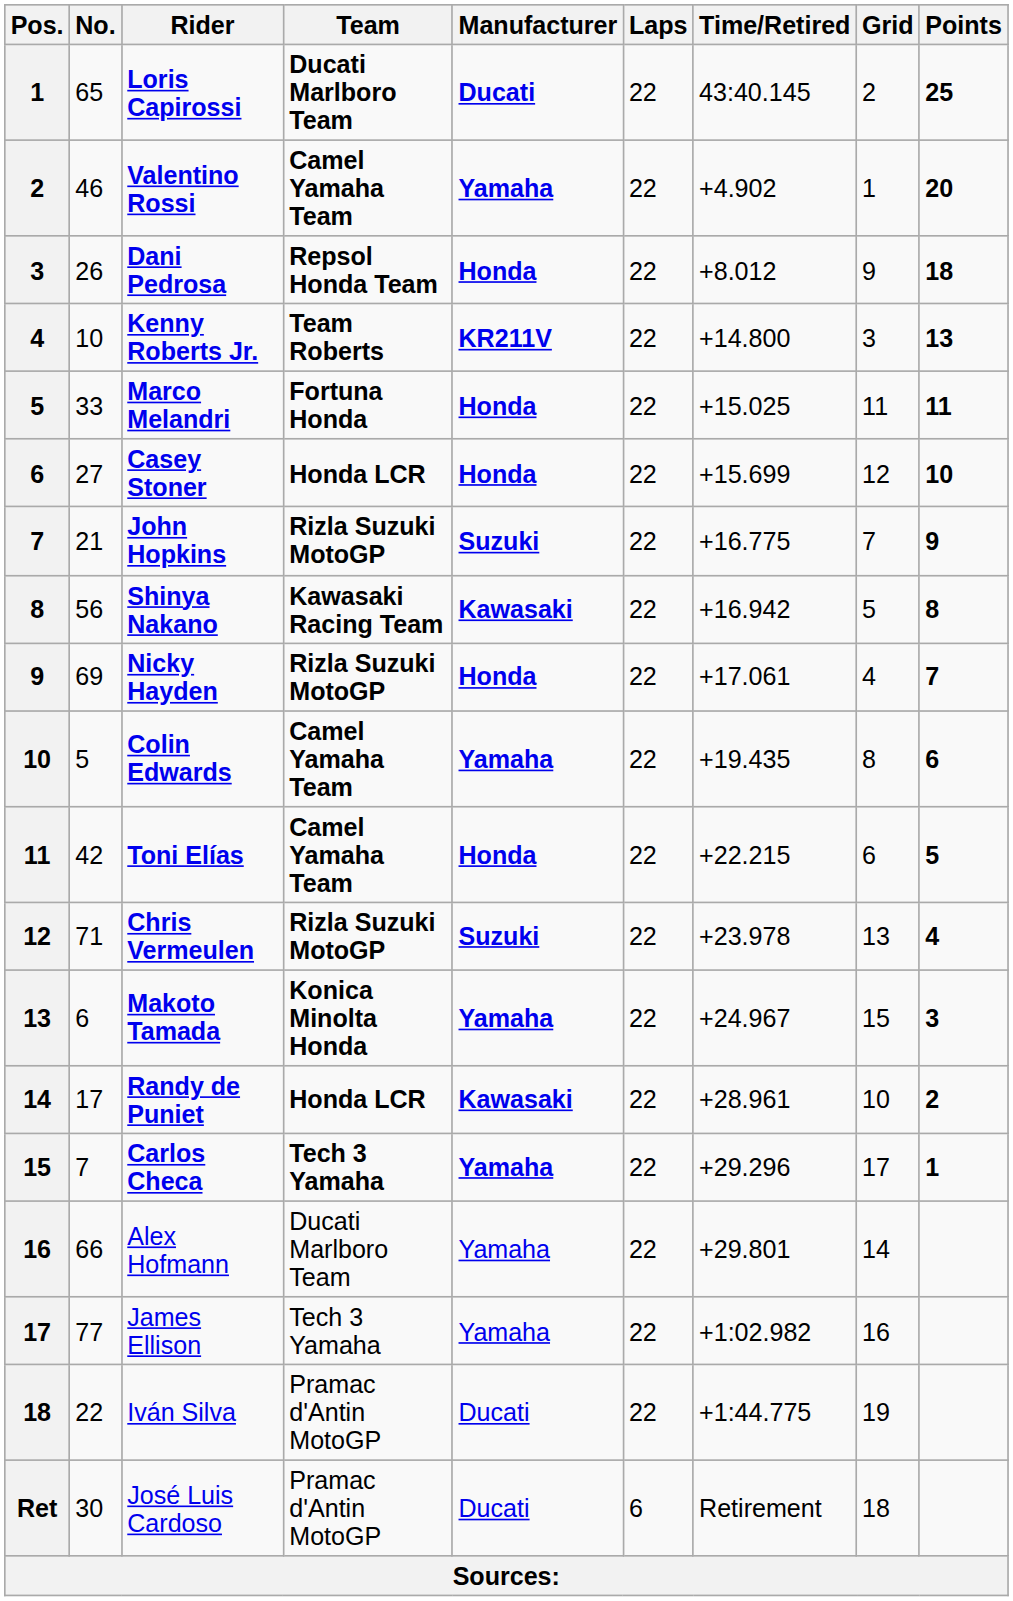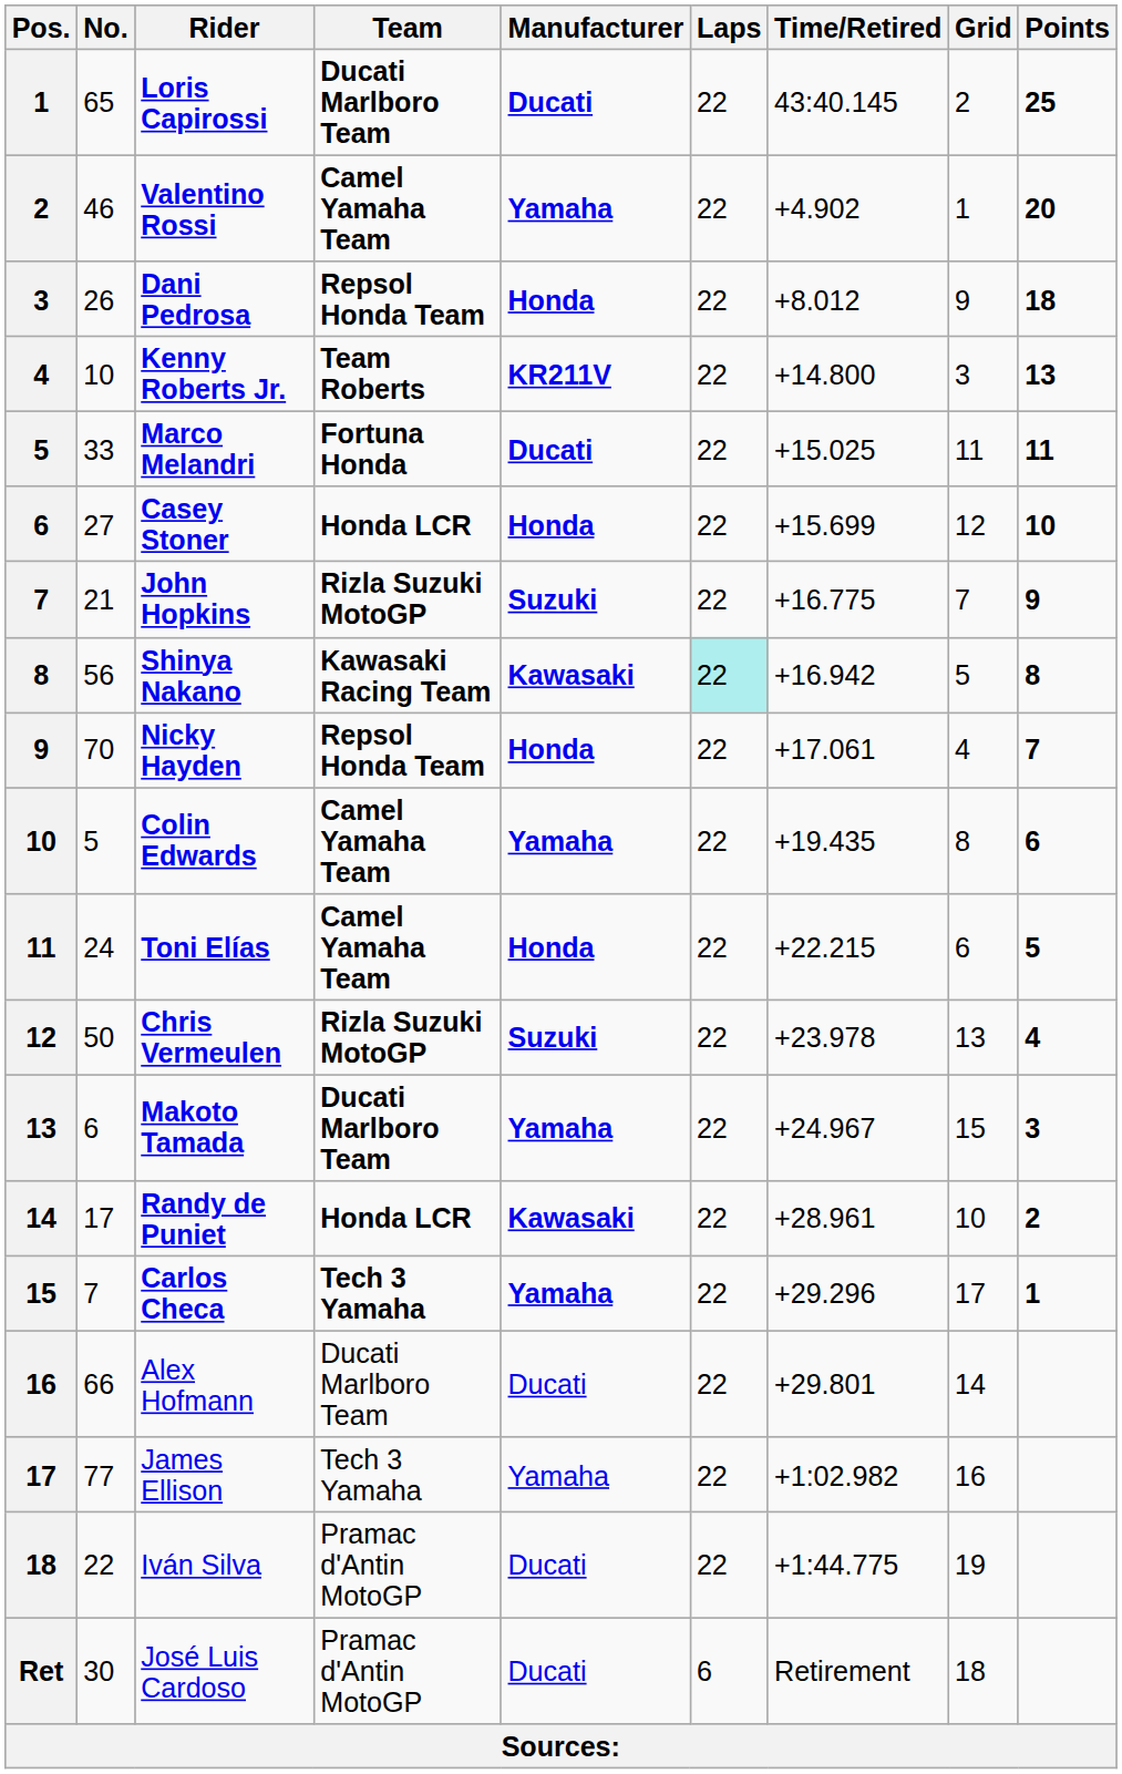 <table class="wikitable" style="font-size: 95%;">
 <tr>
 <th>Pos.</th>
 <th>No.</th>
 <th>Rider</th>
 <th>Team</th>
 <th>Manufacturer</th>
 <th>Laps</th>
 <th>Time/Retired</th>
 <th>Grid</th>
 <th>Points</th>
 </tr>
 <tr>
 <th>1</th>
 <td>65</td>
 <td> <strong><a href='#'>Loris Capirossi</a></strong></td>
 <td><strong>Ducati Marlboro Team</strong></td>
 <td><strong><a href='#'>Ducati</a></strong></td>
 <td>22</td>
 <td>43:40.145</td>
 <td>2</td>
 <td><strong>25</strong></td>
 </tr>
 <tr>
 <th>2</th>
 <td>46</td>
 <td> <strong><a href='#'>Valentino Rossi</a></strong></td>
 <td><strong>Camel Yamaha Team</strong></td>
 <td><strong><a href='#'>Yamaha</a></strong></td>
 <td>22</td>
 <td>+4.902</td>
 <td>1</td>
 <td><strong>20</strong></td>
 </tr>
 <tr>
 <th>3</th>
 <td>26</td>
 <td> <strong><a href='#'>Dani Pedrosa</a></strong></td>
 <td><strong>Repsol Honda Team</strong></td>
 <td><strong><a href='#'>Honda</a></strong></td>
 <td>22</td>
 <td>+8.012</td>
 <td>9</td>
 <td><strong>18</strong></td>
 </tr>
 <tr>
 <th>4</th>
 <td>10</td>
 <td> <strong><a href='#'>Kenny Roberts Jr.</a></strong></td>
 <td><strong>Team Roberts</strong></td>
 <td><strong><a href='#'>KR211V</a></strong></td>
 <td>22</td>
 <td>+14.800</td>
 <td>3</td>
 <td><strong>13</strong></td>
 </tr>
 <tr>
 <th>5</th>
 <td>33</td>
 <td> <strong><a href='#'>Marco Melandri</a></strong></td>
 <td><strong>Fortuna Honda</strong></td>
-<td><strong><a href='#'>Honda</a></strong></td>
+<td><strong><a href='#'>Ducati</a></strong></td>
 <td>22</td>
 <td>+15.025</td>
 <td>11</td>
 <td><strong>11</strong></td>
 </tr>
 <tr>
 <th>6</th>
 <td>27</td>
 <td> <strong><a href='#'>Casey Stoner</a></strong></td>
 <td><strong>Honda LCR</strong></td>
 <td><strong><a href='#'>Honda</a></strong></td>
 <td>22</td>
 <td>+15.699</td>
 <td>12</td>
 <td><strong>10</strong></td>
 </tr>
 <tr>
 <th>7</th>
 <td>21</td>
 <td> <strong><a href='#'>John Hopkins</a></strong></td>
 <td><strong>Rizla Suzuki MotoGP</strong></td>
 <td><strong><a href='#'>Suzuki</a></strong></td>
 <td>22</td>
 <td>+16.775</td>
 <td>7</td>
 <td><strong>9</strong></td>
 </tr>
 <tr>
 <th>8</th>
 <td>56</td>
 <td> <strong><a href='#'>Shinya Nakano</a></strong></td>
 <td><strong>Kawasaki Racing Team</strong></td>
 <td><strong><a href='#'>Kawasaki</a></strong></td>
-<td>22</td>
+<td style="background: paleturquoise;">22</td>
 <td>+16.942</td>
 <td>5</td>
 <td><strong>8</strong></td>
 </tr>
 <tr>
 <th>9</th>
-<td>69</td>
+<td>70</td>
 <td> <strong><a href='#'>Nicky Hayden</a></strong></td>
-<td><strong>Rizla Suzuki MotoGP</strong></td>
+<td><strong>Repsol Honda Team</strong></td>
 <td><strong><a href='#'>Honda</a></strong></td>
 <td>22</td>
 <td>+17.061</td>
 <td>4</td>
 <td><strong>7</strong></td>
 </tr>
 <tr>
 <th>10</th>
 <td>5</td>
 <td> <strong><a href='#'>Colin Edwards</a></strong></td>
 <td><strong>Camel Yamaha Team</strong></td>
 <td><strong><a href='#'>Yamaha</a></strong></td>
 <td>22</td>
 <td>+19.435</td>
 <td>8</td>
 <td><strong>6</strong></td>
 </tr>
 <tr>
 <th>11</th>
-<td>42</td>
+<td>24</td>
 <td> <strong><a href='#'>Toni Elías</a></strong></td>
 <td><strong>Camel Yamaha Team</strong></td>
 <td><strong><a href='#'>Honda</a></strong></td>
 <td>22</td>
 <td>+22.215</td>
 <td>6</td>
 <td><strong>5</strong></td>
 </tr>
 <tr>
 <th>12</th>
-<td>71</td>
+<td>50</td>
 <td> <strong><a href='#'>Chris Vermeulen</a></strong></td>
 <td><strong>Rizla Suzuki MotoGP</strong></td>
 <td><strong><a href='#'>Suzuki</a></strong></td>
 <td>22</td>
 <td>+23.978</td>
 <td>13</td>
 <td><strong>4</strong></td>
 </tr>
 <tr>
 <th>13</th>
 <td>6</td>
 <td> <strong><a href='#'>Makoto Tamada</a></strong></td>
-<td><strong>Konica Minolta Honda</strong></td>
+<td><strong>Ducati Marlboro Team</strong></td>
 <td><strong><a href='#'>Yamaha</a></strong></td>
 <td>22</td>
 <td>+24.967</td>
 <td>15</td>
 <td><strong>3</strong></td>
 </tr>
 <tr>
 <th>14</th>
 <td>17</td>
 <td> <strong><a href='#'>Randy de Puniet</a></strong></td>
 <td><strong>Honda LCR</strong></td>
 <td><strong><a href='#'>Kawasaki</a></strong></td>
 <td>22</td>
 <td>+28.961</td>
 <td>10</td>
 <td><strong>2</strong></td>
 </tr>
 <tr>
 <th>15</th>
 <td>7</td>
 <td> <strong><a href='#'>Carlos Checa</a></strong></td>
 <td><strong>Tech 3 Yamaha</strong></td>
 <td><strong><a href='#'>Yamaha</a></strong></td>
 <td>22</td>
 <td>+29.296</td>
 <td>17</td>
 <td><strong>1</strong></td>
 </tr>
 <tr>
 <th>16</th>
 <td>66</td>
 <td> <a href='#'>Alex Hofmann</a></td>
 <td>Ducati Marlboro Team</td>
-<td><a href='#'>Yamaha</a></td>
+<td><a href='#'>Ducati</a></td>
 <td>22</td>
 <td>+29.801</td>
 <td>14</td>
 <td></td>
 </tr>
 <tr>
 <th>17</th>
 <td>77</td>
 <td> <a href='#'>James Ellison</a></td>
 <td>Tech 3 Yamaha</td>
 <td><a href='#'>Yamaha</a></td>
 <td>22</td>
 <td>+1:02.982</td>
 <td>16</td>
 <td></td>
 </tr>
 <tr>
 <th>18</th>
 <td>22</td>
 <td> <a href='#'>Iván Silva</a></td>
 <td>Pramac d'Antin MotoGP</td>
 <td><a href='#'>Ducati</a></td>
 <td>22</td>
 <td>+1:44.775</td>
 <td>19</td>
 <td></td>
 </tr>
 <tr>
 <th>Ret</th>
 <td>30</td>
 <td> <a href='#'>José Luis Cardoso</a></td>
 <td>Pramac d'Antin MotoGP</td>
 <td><a href='#'>Ducati</a></td>
 <td>6</td>
 <td>Retirement</td>
 <td>18</td>
 <td></td>
 </tr>
 <tr>
 <th colspan=9>Sources: </th>
 </tr>
 </table>
